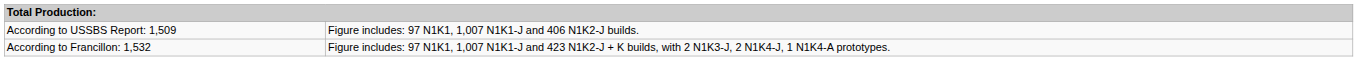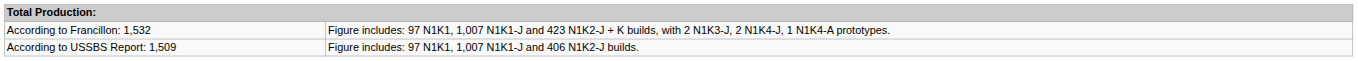 <table class="wikitable" style="text-align: right; width: 100%">
 <tr>
 <td style="background:#ccc" ; colspan="2" align="left"><strong>Total Production:</strong></td>
 </tr>
 <tr>
+<td style="text-align:left">According to Francillon: 1,532 </td>
+<td style="text-align:left">Figure includes: 97 N1K1, 1,007 N1K1-J and 423 N1K2-J + K builds, with 2 N1K3-J, 2 N1K4-J, 1 N1K4-A prototypes.</td>
+</tr>
+<tr>
 <td style="text-align:left">According to USSBS Report: 1,509 </td>
 <td style="text-align:left">Figure includes: 97 N1K1, 1,007 N1K1-J and 406 N1K2-J builds.</td>
 </tr>
-<tr>
-<td style="text-align:left">According to Francillon: 1,532 </td>
-<td style="text-align:left">Figure includes: 97 N1K1, 1,007 N1K1-J and 423 N1K2-J + K builds, with 2 N1K3-J, 2 N1K4-J, 1 N1K4-A prototypes.</td>
-</tr>
 </table>
